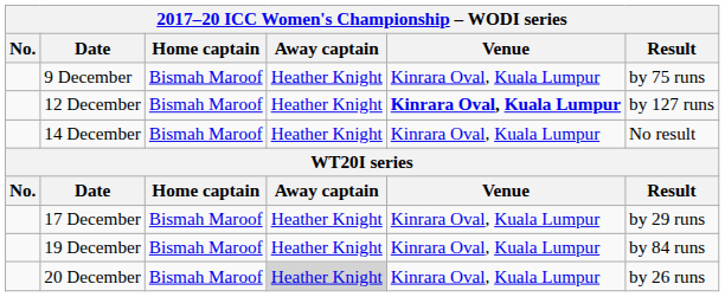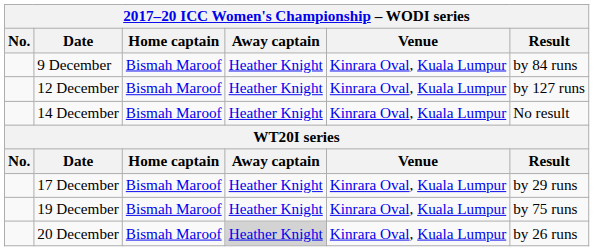 <table class="wikitable">
 <tr>
 <th colspan="9"><a href='#'>2017–20 ICC Women's Championship</a> – WODI series</th>
 </tr>
 <tr>
 <th>No.</th>
 <th>Date</th>
 <th>Home captain</th>
 <th>Away captain</th>
 <th>Venue</th>
 <th>Result</th>
 </tr>
 <tr>
 <td></td>
 <td>9 December</td>
 <td><a href='#'>Bismah Maroof</a></td>
 <td><a href='#'>Heather Knight</a></td>
 <td><a href='#'>Kinrara Oval</a>, <a href='#'>Kuala Lumpur</a></td>
-<td> by 75 runs</td>
+<td> by 84 runs</td>
 </tr>
 <tr>
 <td></td>
 <td>12 December</td>
 <td><a href='#'>Bismah Maroof</a></td>
 <td><a href='#'>Heather Knight</a></td>
-<td><strong><a href='#'>Kinrara Oval</a>, <a href='#'>Kuala Lumpur</a></strong></td>
+<td><a href='#'>Kinrara Oval</a>, <a href='#'>Kuala Lumpur</a></td>
 <td> by 127 runs</td>
 </tr>
 <tr>
 <td></td>
 <td>14 December</td>
 <td><a href='#'>Bismah Maroof</a></td>
 <td><a href='#'>Heather Knight</a></td>
 <td><a href='#'>Kinrara Oval</a>, <a href='#'>Kuala Lumpur</a></td>
 <td>No result</td>
 </tr>
 <tr>
 <th colspan="9">WT20I series</th>
 </tr>
 <tr>
 <th>No.</th>
 <th>Date</th>
 <th>Home captain</th>
 <th>Away captain</th>
 <th>Venue</th>
 <th>Result</th>
 </tr>
 <tr>
 <td></td>
 <td>17 December</td>
 <td><a href='#'>Bismah Maroof</a></td>
 <td><a href='#'>Heather Knight</a></td>
 <td><a href='#'>Kinrara Oval</a>, <a href='#'>Kuala Lumpur</a></td>
 <td> by 29 runs</td>
 </tr>
 <tr>
 <td></td>
 <td>19 December</td>
 <td><a href='#'>Bismah Maroof</a></td>
 <td><a href='#'>Heather Knight</a></td>
 <td><a href='#'>Kinrara Oval</a>, <a href='#'>Kuala Lumpur</a></td>
-<td> by 84 runs</td>
+<td> by 75 runs</td>
 </tr>
 <tr>
 <td></td>
 <td>20 December</td>
 <td><a href='#'>Bismah Maroof</a></td>
 <td style="background: lightgrey;"><a href='#'>Heather Knight</a></td>
 <td><a href='#'>Kinrara Oval</a>, <a href='#'>Kuala Lumpur</a></td>
 <td> by 26 runs</td>
 </tr>
 </table>
